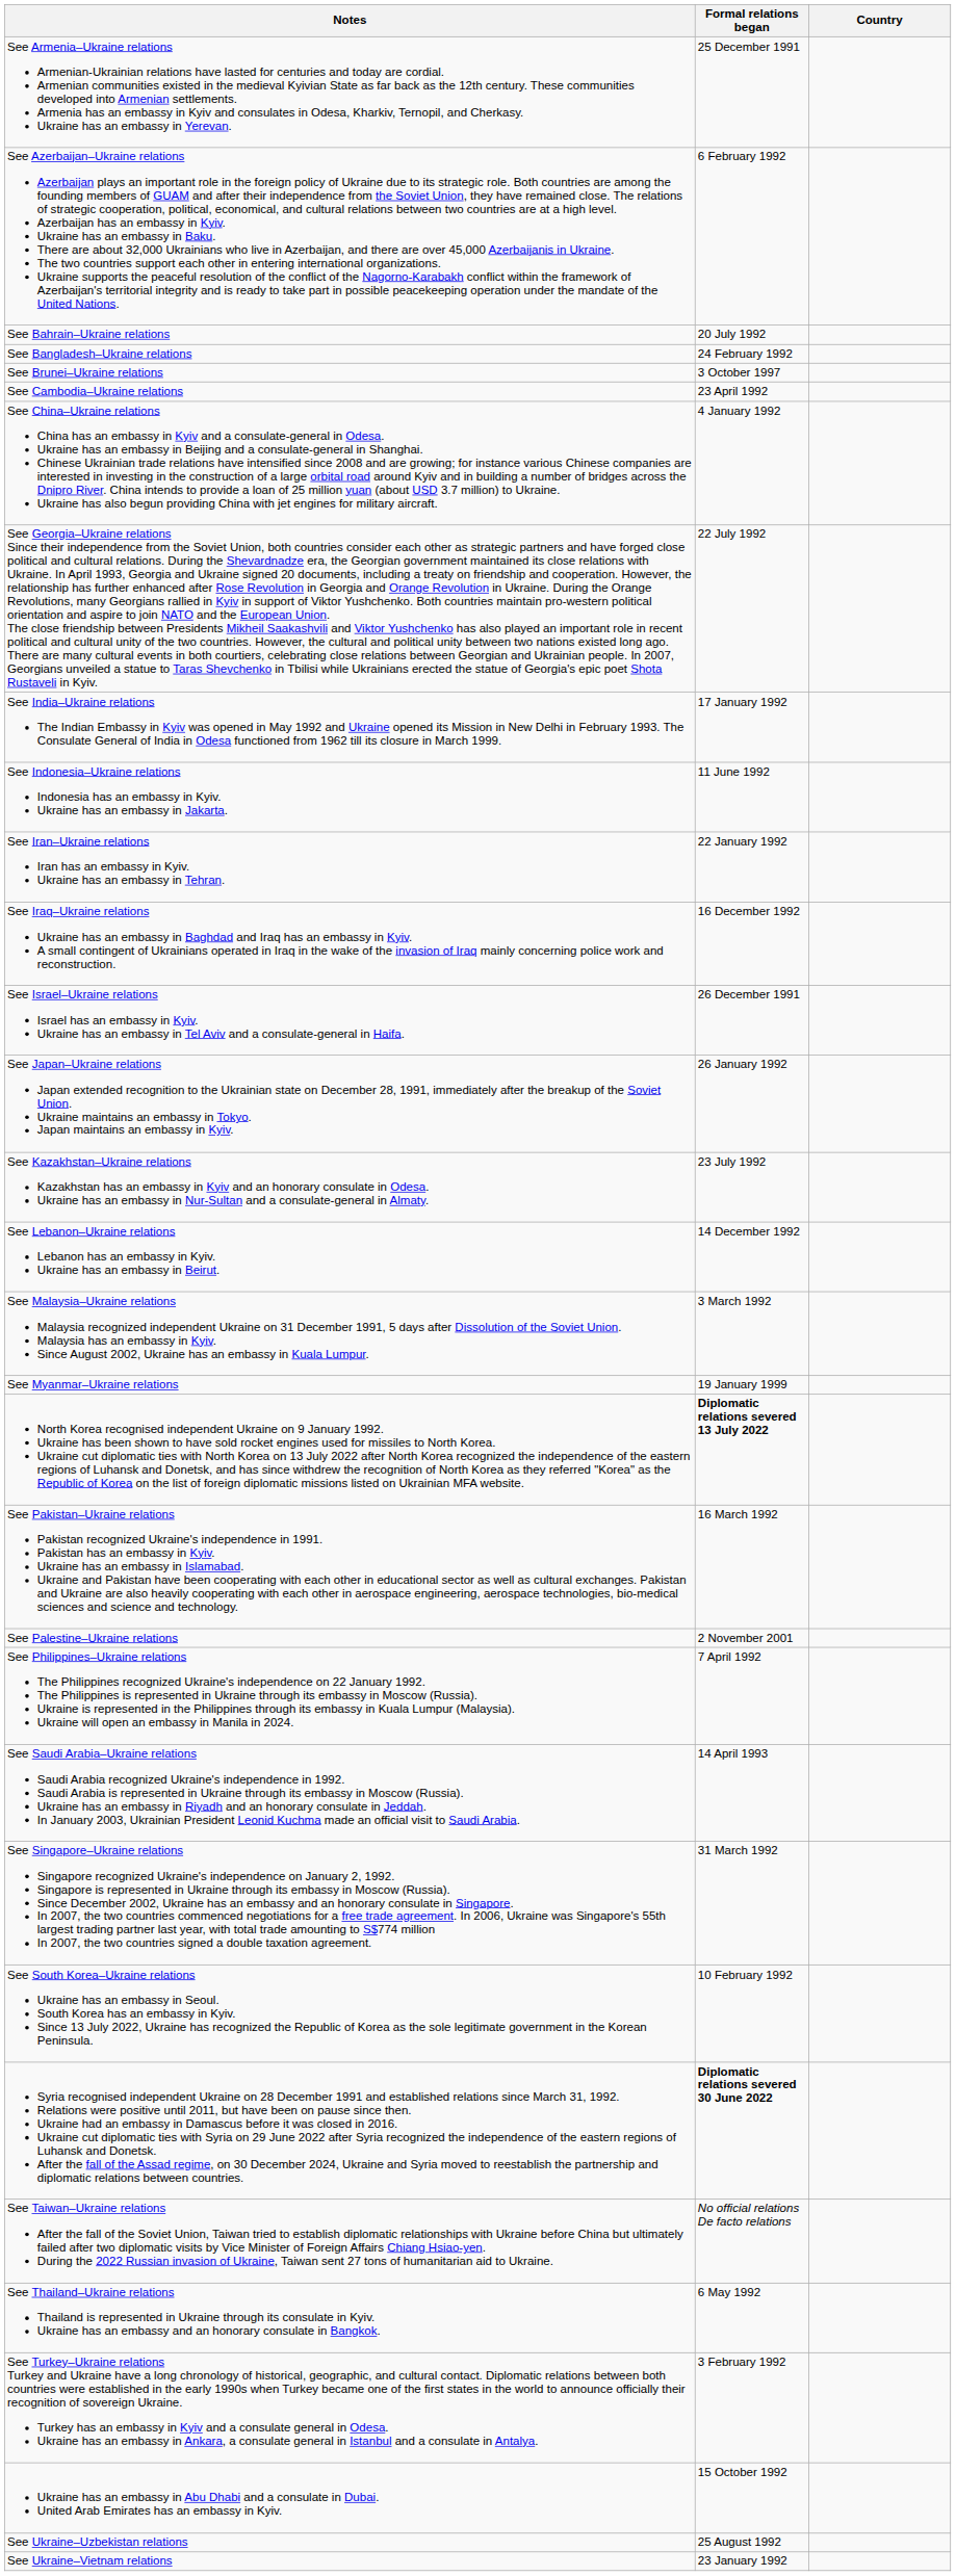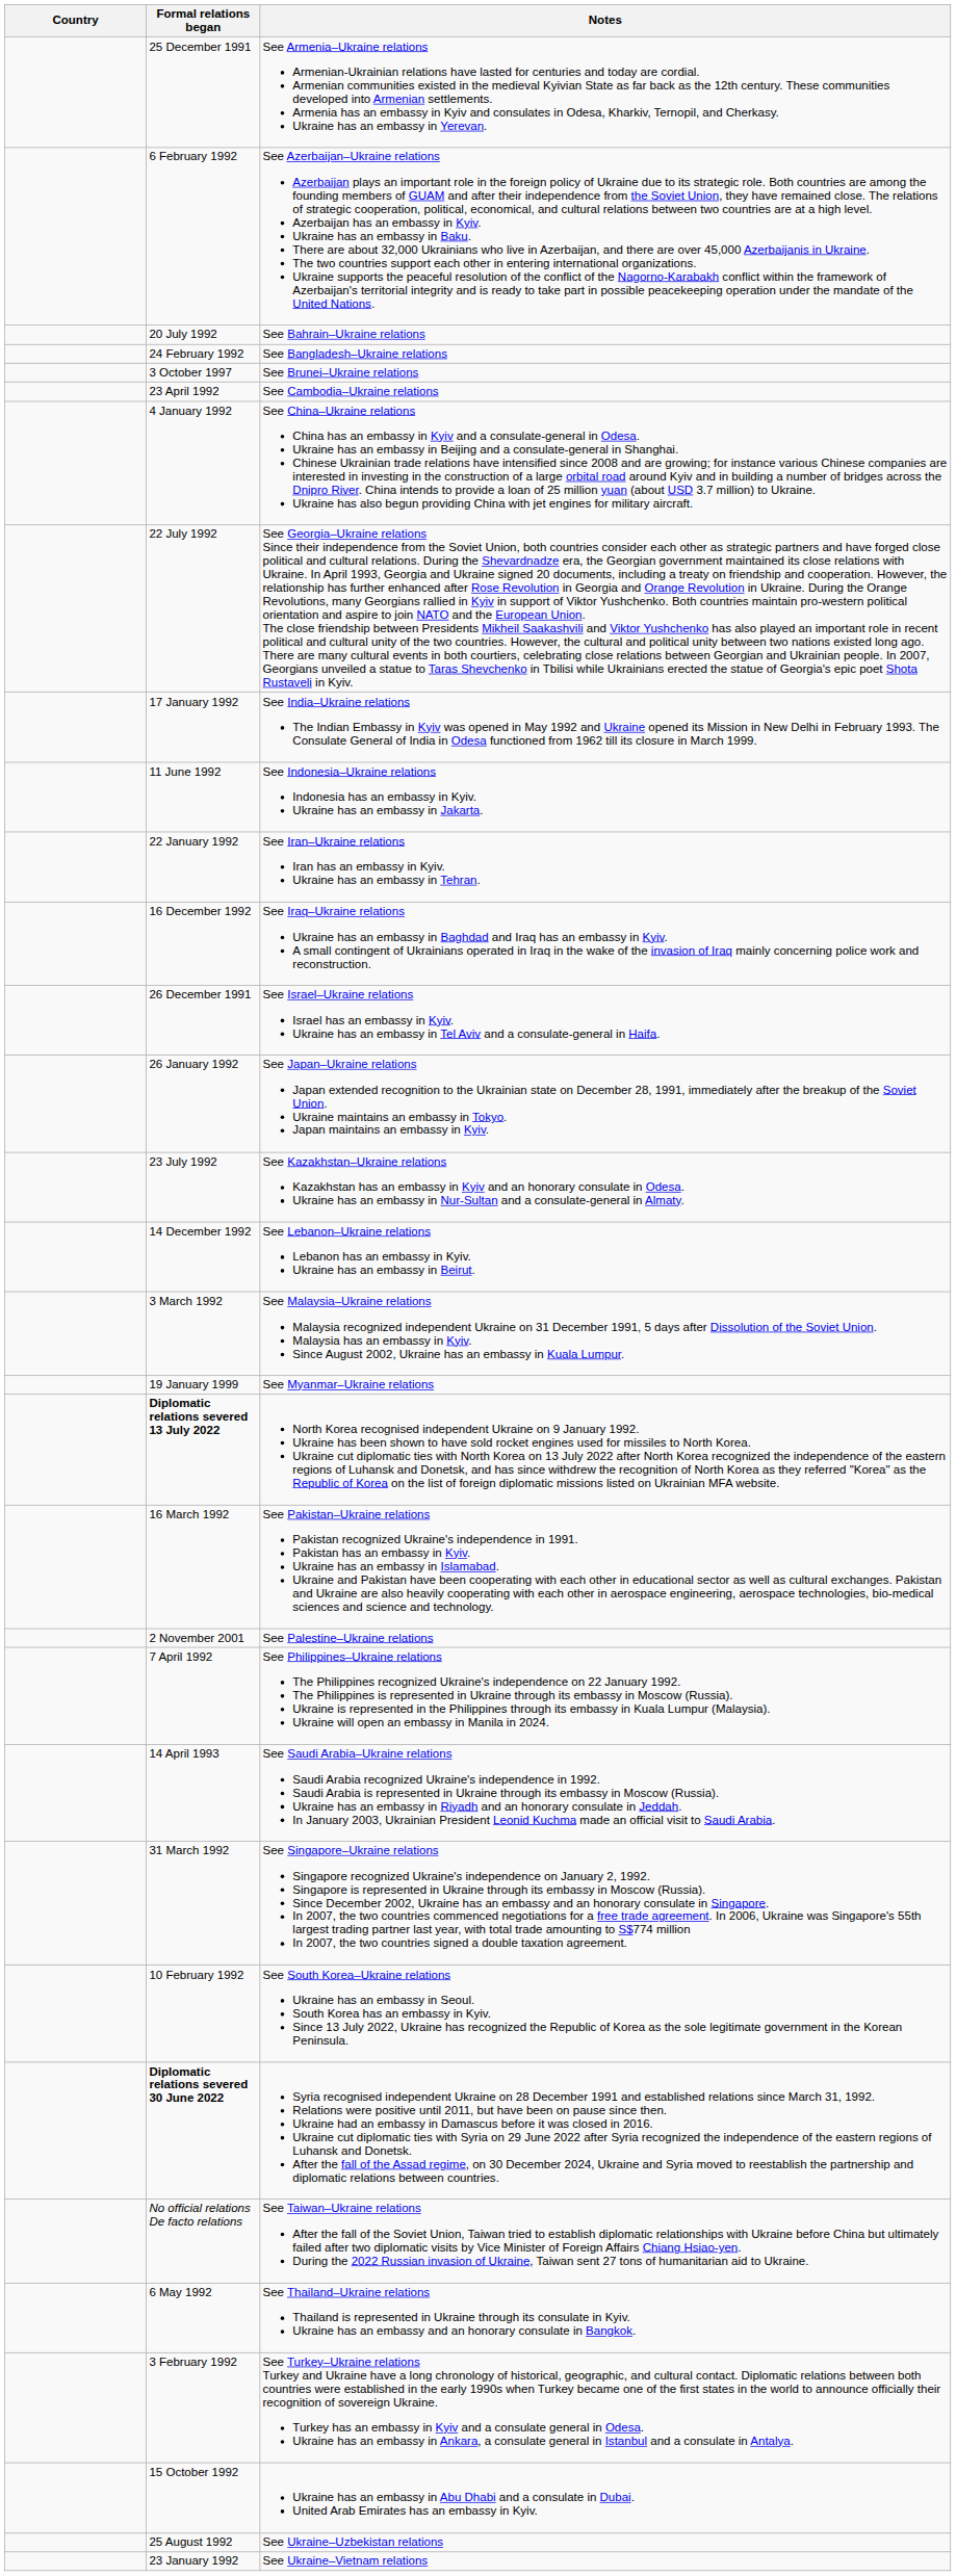 <table class="wikitable sortable" style="width:100%">
 <tr>
+<th width="15%">Country</th>
+<th width="12%">Formal relations began</th>
 <th>Notes</th>
-<th width="12%">Formal relations began</th>
-<th width="15%">Country</th>
 </tr>
 <tr style="vertical-align:top">
+<td></td>
+<td>25 December 1991</td>
 <td>See <a href='#'>Armenia–Ukraine relations</a><br><ul><li>Armenian-Ukrainian relations have lasted for centuries and today are cordial.</li><li>Armenian communities existed in the medieval Kyivian State as far back as the 12th century. These communities developed into <a href='#'>Armenian</a> settlements.</li><li>Armenia has an embassy in Kyiv and consulates in Odesa, Kharkiv, Ternopil, and Cherkasy.</li><li>Ukraine has an embassy in <a href='#'>Yerevan</a>.</li></ul></td>
-<td>25 December 1991</td>
-<td></td>
 </tr>
 <tr style="vertical-align:top">
+<td></td>
+<td>6 February 1992</td>
 <td>See <a href='#'>Azerbaijan–Ukraine relations</a><br><ul><li><a href='#'>Azerbaijan</a> plays an important role in the foreign policy of Ukraine due to its strategic role. Both countries are among the founding members of <a href='#'>GUAM</a> and after their independence from <a href='#'>the Soviet Union</a>, they have remained close. The relations of strategic cooperation, political, economical, and cultural relations between two countries are at a high level.</li><li>Azerbaijan has an embassy in <a href='#'>Kyiv</a>.</li><li>Ukraine has an embassy in <a href='#'>Baku</a>.</li><li>There are about 32,000 Ukrainians who live in Azerbaijan, and there are over 45,000 <a href='#'>Azerbaijanis in Ukraine</a>.</li><li>The two countries support each other in entering international organizations.</li><li>Ukraine supports the peaceful resolution of the conflict of the <a href='#'>Nagorno-Karabakh</a> conflict within the framework of Azerbaijan's territorial integrity and is ready to take part in possible peacekeeping operation under the mandate of the <a href='#'>United Nations</a>.</li></ul></td>
-<td>6 February 1992</td>
-<td></td>
 </tr>
 <tr style="vertical-align:top">
+<td></td>
+<td>20 July 1992</td>
 <td>See <a href='#'>Bahrain–Ukraine relations</a></td>
-<td>20 July 1992</td>
-<td></td>
 </tr>
 <tr style="vertical-align:top">
+<td></td>
+<td>24 February 1992</td>
 <td>See <a href='#'>Bangladesh–Ukraine relations</a></td>
-<td>24 February 1992</td>
-<td></td>
 </tr>
 <tr style="vertical-align:top">
+<td></td>
+<td>3 October 1997</td>
 <td>See <a href='#'>Brunei–Ukraine relations</a></td>
-<td>3 October 1997</td>
-<td></td>
 </tr>
 <tr style="vertical-align:top">
+<td></td>
+<td>23 April 1992</td>
 <td>See <a href='#'>Cambodia–Ukraine relations</a></td>
-<td>23 April 1992</td>
-<td></td>
 </tr>
 <tr style="vertical-align:top">
+<td></td>
+<td>4 January 1992</td>
 <td>See <a href='#'>China–Ukraine relations</a><br><ul><li>China has an embassy in <a href='#'>Kyiv</a> and a consulate-general in <a href='#'>Odesa</a>.</li><li>Ukraine has an embassy in Beijing and a consulate-general in Shanghai.</li><li>Chinese Ukrainian trade relations have intensified since 2008 and are growing; for instance various Chinese companies are interested in investing in the construction of a large <a href='#'>orbital road</a> around Kyiv and in building a number of bridges across the <a href='#'>Dnipro River</a>. China intends to provide a loan of 25 million <a href='#'>yuan</a> (about <a href='#'>USD</a> 3.7 million) to Ukraine.</li><li>Ukraine has also begun providing China with jet engines for military aircraft.</li></ul></td>
-<td>4 January 1992</td>
-<td></td>
 </tr>
 <tr style="vertical-align:top">
+<td></td>
+<td>22 July 1992</td>
 <td>See <a href='#'>Georgia–Ukraine relations</a><br>Since their independence from the Soviet Union, both countries consider each other as strategic partners and have forged close political and cultural relations. During the <a href='#'>Shevardnadze</a> era, the Georgian government maintained its close relations with Ukraine. In April 1993, Georgia and Ukraine signed 20 documents, including a treaty on friendship and cooperation. However, the relationship has further enhanced after <a href='#'>Rose Revolution</a> in Georgia and <a href='#'>Orange Revolution</a> in Ukraine. During the Orange Revolutions, many Georgians rallied in <a href='#'>Kyiv</a> in support of Viktor Yushchenko. Both countries maintain pro-western political orientation and aspire to join <a href='#'>NATO</a> and the <a href='#'>European Union</a>.<br>The close friendship between Presidents <a href='#'>Mikheil Saakashvili</a> and <a href='#'>Viktor Yushchenko</a> has also played an important role in recent political and cultural unity of the two countries. However, the cultural and political unity between two nations existed long ago. There are many cultural events in both courtiers, celebrating close relations between Georgian and Ukrainian people. In 2007, Georgians unveiled a statue to <a href='#'>Taras Shevchenko</a> in Tbilisi while Ukrainians erected the statue of Georgia's epic poet <a href='#'>Shota Rustaveli</a> in Kyiv.</td>
-<td>22 July 1992</td>
-<td></td>
 </tr>
 <tr style="vertical-align:top">
+<td></td>
+<td>17 January 1992</td>
 <td>See <a href='#'>India–Ukraine relations</a><br><ul><li>The Indian Embassy in <a href='#'>Kyiv</a> was opened in May 1992 and <a href='#'>Ukraine</a> opened its Mission in New Delhi in February 1993. The Consulate General of India in <a href='#'>Odesa</a> functioned from 1962 till its closure in March 1999.</li></ul></td>
-<td>17 January 1992</td>
-<td></td>
 </tr>
 <tr style="vertical-align:top">
+<td></td>
+<td>11 June 1992</td>
 <td>See <a href='#'>Indonesia–Ukraine relations</a><br><ul><li>Indonesia has an embassy in Kyiv.</li><li>Ukraine has an embassy in <a href='#'>Jakarta</a>.</li></ul></td>
-<td>11 June 1992</td>
-<td></td>
 </tr>
 <tr style="vertical-align:top">
+<td></td>
+<td>22 January 1992</td>
 <td>See <a href='#'>Iran–Ukraine relations</a><br><ul><li>Iran has an embassy in Kyiv.</li><li>Ukraine has an embassy in <a href='#'>Tehran</a>.</li></ul></td>
-<td>22 January 1992</td>
-<td></td>
 </tr>
 <tr style="vertical-align:top">
+<td></td>
+<td>16 December 1992</td>
 <td>See <a href='#'>Iraq–Ukraine relations</a><br><ul><li>Ukraine has an embassy in <a href='#'>Baghdad</a> and Iraq has an embassy in <a href='#'>Kyiv</a>.</li><li>A small contingent of Ukrainians operated in Iraq in the wake of the <a href='#'>invasion of Iraq</a> mainly concerning police work and reconstruction.</li></ul></td>
-<td>16 December 1992</td>
-<td></td>
 </tr>
 <tr style="vertical-align:top">
+<td></td>
+<td>26 December 1991</td>
 <td>See <a href='#'>Israel–Ukraine relations</a><br><ul><li>Israel has an embassy in <a href='#'>Kyiv</a>.</li><li>Ukraine has an embassy in <a href='#'>Tel Aviv</a> and a consulate-general in <a href='#'>Haifa</a>.</li></ul></td>
-<td>26 December 1991</td>
-<td></td>
 </tr>
 <tr style="vertical-align:top">
+<td></td>
+<td>26 January 1992</td>
 <td>See <a href='#'>Japan–Ukraine relations</a><br><ul><li>Japan extended recognition to the Ukrainian state on December 28, 1991, immediately after the breakup of the <a href='#'>Soviet Union</a>.</li><li>Ukraine maintains an embassy in <a href='#'>Tokyo</a>.</li><li>Japan maintains an embassy in <a href='#'>Kyiv</a>.</li></ul></td>
-<td>26 January 1992</td>
-<td></td>
 </tr>
 <tr style="vertical-align:top">
+<td></td>
+<td>23 July 1992</td>
 <td>See <a href='#'>Kazakhstan–Ukraine relations</a><br><ul><li>Kazakhstan has an embassy in <a href='#'>Kyiv</a> and an honorary consulate in <a href='#'>Odesa</a>.</li><li>Ukraine has an embassy in <a href='#'>Nur-Sultan</a> and a consulate-general in <a href='#'>Almaty</a>.</li></ul></td>
-<td>23 July 1992</td>
-<td></td>
 </tr>
 <tr style="vertical-align:top">
+<td></td>
+<td>14 December 1992</td>
 <td>See <a href='#'>Lebanon–Ukraine relations</a><br><ul><li>Lebanon has an embassy in Kyiv.</li><li>Ukraine has an embassy in <a href='#'>Beirut</a>.</li></ul></td>
-<td>14 December 1992</td>
-<td></td>
 </tr>
 <tr style="vertical-align:top">
+<td></td>
+<td>3 March 1992</td>
 <td>See <a href='#'>Malaysia–Ukraine relations</a><br><ul><li>Malaysia recognized independent Ukraine on 31 December 1991, 5 days after <a href='#'>Dissolution of the Soviet Union</a>.</li><li>Malaysia has an embassy in <a href='#'>Kyiv</a>.</li><li>Since August 2002, Ukraine has an embassy in <a href='#'>Kuala Lumpur</a>.</li></ul></td>
-<td>3 March 1992</td>
-<td></td>
 </tr>
 <tr style="vertical-align:top">
+<td></td>
+<td>19 January 1999</td>
 <td>See <a href='#'>Myanmar–Ukraine relations</a></td>
-<td>19 January 1999</td>
-<td></td>
 </tr>
 <tr style="vertical-align:top">
+<td></td>
+<td><strong>Diplomatic relations severed 13 July 2022</strong></td>
 <td><br><ul><li>North Korea recognised independent Ukraine on 9 January 1992.</li><li>Ukraine has been shown to have sold rocket engines used for missiles to North Korea.</li><li>Ukraine cut diplomatic ties with North Korea on 13 July 2022 after North Korea recognized the independence of the eastern regions of Luhansk and Donetsk, and has since withdrew the recognition of North Korea as they referred "Korea" as the <a href='#'>Republic of Korea</a> on the list of foreign diplomatic missions listed on Ukrainian MFA website.</li></ul></td>
-<td><strong>Diplomatic relations severed 13 July 2022</strong></td>
-<td></td>
 </tr>
 <tr style="vertical-align:top">
+<td></td>
+<td>16 March 1992</td>
 <td>See <a href='#'>Pakistan–Ukraine relations</a><br><ul><li>Pakistan recognized Ukraine's independence in 1991.</li><li>Pakistan has an embassy in <a href='#'>Kyiv</a>.</li><li>Ukraine has an embassy in <a href='#'>Islamabad</a>.</li><li>Ukraine and Pakistan have been cooperating with each other in educational sector as well as cultural exchanges. Pakistan and Ukraine are also heavily cooperating with each other in aerospace engineering, aerospace technologies, bio-medical sciences and science and technology.</li></ul></td>
-<td>16 March 1992</td>
-<td></td>
 </tr>
 <tr style="vertical-align:top">
+<td></td>
+<td>2 November 2001</td>
 <td>See <a href='#'>Palestine–Ukraine relations</a></td>
-<td>2 November 2001</td>
-<td></td>
 </tr>
 <tr style="vertical-align:top">
+<td></td>
+<td>7 April 1992</td>
 <td>See <a href='#'>Philippines–Ukraine relations</a><br><ul><li>The Philippines recognized Ukraine's independence on 22 January 1992.</li><li>The Philippines is represented in Ukraine through its embassy in Moscow (Russia).</li><li>Ukraine is represented in the Philippines through its embassy in Kuala Lumpur (Malaysia).</li><li>Ukraine will open an embassy in Manila in 2024.</li></ul></td>
-<td>7 April 1992</td>
-<td></td>
 </tr>
 <tr style="vertical-align:top">
+<td></td>
+<td>14 April 1993</td>
 <td>See <a href='#'>Saudi Arabia–Ukraine relations</a><br><ul><li>Saudi Arabia recognized Ukraine's independence in 1992.</li><li>Saudi Arabia is represented in Ukraine through its embassy in Moscow (Russia).</li><li>Ukraine has an embassy in <a href='#'>Riyadh</a> and an honorary consulate in <a href='#'>Jeddah</a>.</li><li>In January 2003, Ukrainian President <a href='#'>Leonid Kuchma</a> made an official visit to <a href='#'>Saudi Arabia</a>.</li></ul></td>
-<td>14 April 1993</td>
-<td></td>
 </tr>
 <tr style="vertical-align:top">
+<td></td>
+<td>31 March 1992</td>
 <td>See <a href='#'>Singapore–Ukraine relations</a><br><ul><li>Singapore recognized Ukraine's independence on January 2, 1992.</li><li>Singapore is represented in Ukraine through its embassy in Moscow (Russia).</li><li>Since December 2002, Ukraine has an embassy and an honorary consulate in <a href='#'>Singapore</a>.</li><li>In 2007, the two countries commenced negotiations for a <a href='#'>free trade agreement</a>. In 2006, Ukraine was Singapore's 55th largest trading partner last year, with total trade amounting to <a href='#'>S$</a>774 million</li><li>In 2007, the two countries signed a double taxation agreement.</li></ul></td>
-<td>31 March 1992</td>
-<td></td>
 </tr>
 <tr style="vertical-align:top">
+<td></td>
+<td>10 February 1992</td>
 <td>See <a href='#'>South Korea–Ukraine relations</a><br><ul><li>Ukraine has an embassy in Seoul.</li><li>South Korea has an embassy in Kyiv.</li><li>Since 13 July 2022, Ukraine has recognized the Republic of Korea as the sole legitimate government in the Korean Peninsula.</li></ul></td>
-<td>10 February 1992</td>
-<td></td>
 </tr>
 <tr style="vertical-align:top">
+<td></td>
+<td><strong>Diplomatic relations severed 30 June 2022</strong></td>
 <td><br><ul><li>Syria recognised independent Ukraine on 28 December 1991 and established relations since March 31, 1992.</li><li>Relations were positive until 2011, but have been on pause since then.</li><li>Ukraine had an embassy in Damascus before it was closed in 2016.</li><li>Ukraine cut diplomatic ties with Syria on 29 June 2022 after Syria recognized the independence of the eastern regions of Luhansk and Donetsk.</li><li>After the <a href='#'>fall of the Assad regime</a>, on 30 December 2024, Ukraine and Syria moved to reestablish the partnership and diplomatic relations between countries.</li></ul></td>
-<td><strong>Diplomatic relations severed 30 June 2022</strong></td>
-<td></td>
 </tr>
 <tr style="vertical-align:top">
+<td></td>
+<td><em>No official relations</em> <em>De facto relations</em></td>
 <td>See <a href='#'>Taiwan–Ukraine relations</a><br><ul><li>After the fall of the Soviet Union, Taiwan tried to establish diplomatic relationships with Ukraine before China but ultimately failed after two diplomatic visits by Vice Minister of Foreign Affairs <a href='#'>Chiang Hsiao-yen</a>.</li><li>During the <a href='#'>2022 Russian invasion of Ukraine</a>, Taiwan sent 27 tons of humanitarian aid to Ukraine.</li></ul></td>
-<td><em>No official relations</em> <em>De facto relations</em></td>
-<td></td>
 </tr>
 <tr style="vertical-align:top">
+<td></td>
+<td>6 May 1992</td>
 <td>See <a href='#'>Thailand–Ukraine relations</a><br><ul><li>Thailand is represented in Ukraine through its consulate in Kyiv.</li><li>Ukraine has an embassy and an honorary consulate in <a href='#'>Bangkok</a>.</li></ul></td>
-<td>6 May 1992</td>
-<td></td>
 </tr>
 <tr style="vertical-align:top">
+<td></td>
+<td>3 February 1992</td>
 <td>See <a href='#'>Turkey–Ukraine relations</a><br>Turkey and Ukraine have a long chronology of historical, geographic, and cultural contact. Diplomatic relations between both countries were established in the early 1990s when Turkey became one of the first states in the world to announce officially their recognition of sovereign Ukraine.<ul><li>Turkey has an embassy in <a href='#'>Kyiv</a> and a consulate general in <a href='#'>Odesa</a>.</li><li>Ukraine has an embassy in <a href='#'>Ankara</a>, a consulate general in <a href='#'>Istanbul</a> and a consulate in <a href='#'>Antalya</a>.</li></ul></td>
-<td>3 February 1992</td>
-<td></td>
 </tr>
 <tr style="vertical-align:top">
+<td></td>
+<td>15 October 1992</td>
 <td><br><ul><li>Ukraine has an embassy in <a href='#'>Abu Dhabi</a> and a consulate in <a href='#'>Dubai</a>.</li><li>United Arab Emirates has an embassy in Kyiv.</li></ul></td>
-<td>15 October 1992</td>
-<td></td>
 </tr>
 <tr style="vertical-align:top">
+<td></td>
+<td>25 August 1992</td>
 <td>See <a href='#'>Ukraine–Uzbekistan relations</a></td>
-<td>25 August 1992</td>
-<td></td>
 </tr>
 <tr style="vertical-align:top">
+<td></td>
+<td>23 January 1992</td>
 <td>See <a href='#'>Ukraine–Vietnam relations</a></td>
-<td>23 January 1992</td>
-<td></td>
 </tr>
 </table>
